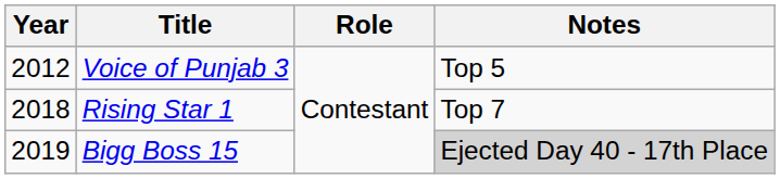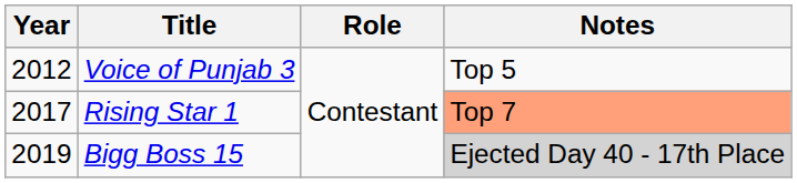 <table class="wikitable">
 <tr>
 <th>Year</th>
 <th>Title</th>
 <th>Role</th>
 <th>Notes</th>
 </tr>
 <tr>
 <td>2012</td>
 <td><em><a href='#'> Voice of Punjab 3</a></em></td>
 <td rowspan="3">Contestant</td>
 <td>Top 5</td>
 </tr>
 <tr>
-<td>2018</td>
+<td>2017</td>
 <td><em><a href='#'>Rising Star 1</a></em></td>
-<td>Top 7</td>
+<td style="background: lightsalmon;">Top 7</td>
 </tr>
 <tr>
 <td>2019</td>
 <td><em><a href='#'>Bigg Boss 15</a></em></td>
 <td style="background: lightgrey;">Ejected Day 40 - 17th Place</td>
 </tr>
 </table>
